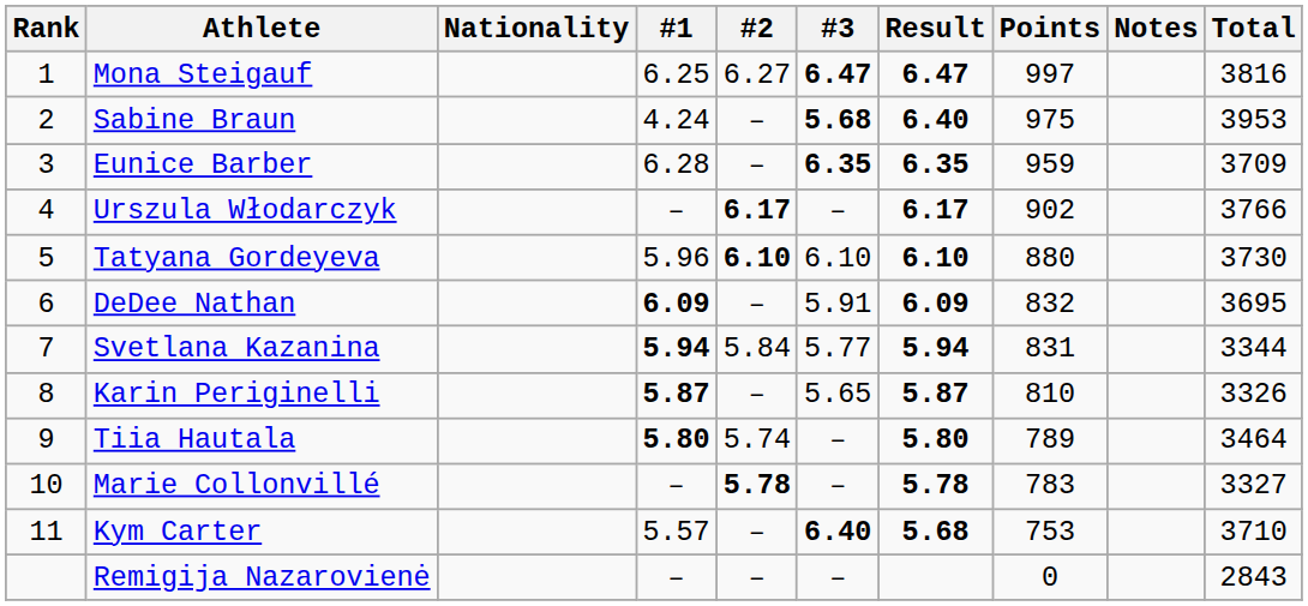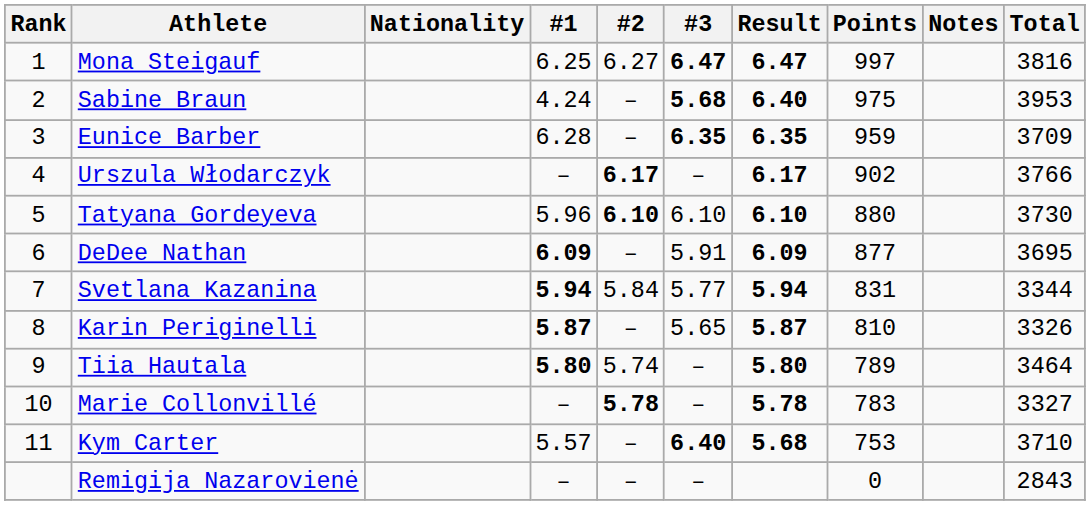 <table class="wikitable sortable" style="text-align:center">
 <tr>
 <th>Rank</th>
 <th>Athlete</th>
 <th>Nationality</th>
 <th>#1</th>
 <th>#2</th>
 <th>#3</th>
 <th>Result</th>
 <th>Points</th>
 <th>Notes</th>
 <th>Total</th>
 </tr>
 <tr>
 <td>1</td>
 <td align=left><a href='#'>Mona Steigauf</a></td>
 <td align=left></td>
 <td>6.25</td>
 <td>6.27</td>
 <td><strong>6.47</strong></td>
 <td><strong>6.47</strong></td>
 <td>997</td>
 <td></td>
 <td>3816</td>
 </tr>
 <tr>
 <td>2</td>
 <td align=left><a href='#'>Sabine Braun</a></td>
 <td align=left></td>
 <td>4.24</td>
 <td>–</td>
 <td><strong>5.68</strong></td>
 <td><strong>6.40</strong></td>
 <td>975</td>
 <td></td>
 <td>3953</td>
 </tr>
 <tr>
 <td>3</td>
 <td align=left><a href='#'>Eunice Barber</a></td>
 <td align=left></td>
 <td>6.28</td>
 <td>–</td>
 <td><strong>6.35</strong></td>
 <td><strong>6.35</strong></td>
 <td>959</td>
 <td></td>
 <td>3709</td>
 </tr>
 <tr>
 <td>4</td>
 <td align=left><a href='#'>Urszula Włodarczyk</a></td>
 <td align=left></td>
 <td>–</td>
 <td><strong>6.17</strong></td>
 <td>–</td>
 <td><strong>6.17</strong></td>
 <td>902</td>
 <td></td>
 <td>3766</td>
 </tr>
 <tr>
 <td>5</td>
 <td align=left><a href='#'>Tatyana Gordeyeva</a></td>
 <td align=left></td>
 <td>5.96</td>
 <td><strong>6.10</strong></td>
 <td>6.10</td>
 <td><strong>6.10</strong></td>
 <td>880</td>
 <td></td>
 <td>3730</td>
 </tr>
 <tr>
 <td>6</td>
 <td align=left><a href='#'>DeDee Nathan</a></td>
 <td align=left></td>
 <td><strong>6.09</strong></td>
 <td>–</td>
 <td>5.91</td>
 <td><strong>6.09</strong></td>
-<td>832</td>
+<td>877</td>
 <td></td>
 <td>3695</td>
 </tr>
 <tr>
 <td>7</td>
 <td align=left><a href='#'>Svetlana Kazanina</a></td>
 <td align=left></td>
 <td><strong>5.94</strong></td>
 <td>5.84</td>
 <td>5.77</td>
 <td><strong>5.94</strong></td>
 <td>831</td>
 <td></td>
 <td>3344</td>
 </tr>
 <tr>
 <td>8</td>
 <td align=left><a href='#'>Karin Periginelli</a></td>
 <td align=left></td>
 <td><strong>5.87</strong></td>
 <td>–</td>
 <td>5.65</td>
 <td><strong>5.87</strong></td>
 <td>810</td>
 <td></td>
 <td>3326</td>
 </tr>
 <tr>
 <td>9</td>
 <td align=left><a href='#'>Tiia Hautala</a></td>
 <td align=left></td>
 <td><strong>5.80</strong></td>
 <td>5.74</td>
 <td>–</td>
 <td><strong>5.80</strong></td>
 <td>789</td>
 <td></td>
 <td>3464</td>
 </tr>
 <tr>
 <td>10</td>
 <td align=left><a href='#'>Marie Collonvillé</a></td>
 <td align=left></td>
 <td>–</td>
 <td><strong>5.78</strong></td>
 <td>–</td>
 <td><strong>5.78</strong></td>
 <td>783</td>
 <td></td>
 <td>3327</td>
 </tr>
 <tr>
 <td>11</td>
 <td align=left><a href='#'>Kym Carter</a></td>
 <td align=left></td>
 <td>5.57</td>
 <td>–</td>
 <td><strong>6.40</strong></td>
 <td><strong>5.68</strong></td>
 <td>753</td>
 <td></td>
 <td>3710</td>
 </tr>
 <tr>
 <td></td>
 <td align=left><a href='#'>Remigija Nazarovienė</a></td>
 <td align=left></td>
 <td>–</td>
 <td>–</td>
 <td>–</td>
 <td><strong></strong></td>
 <td>0</td>
 <td></td>
 <td>2843</td>
 </tr>
 </table>
